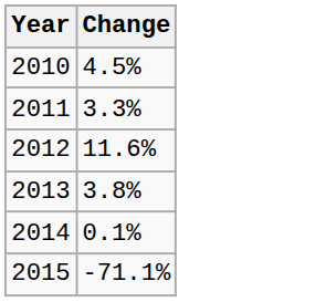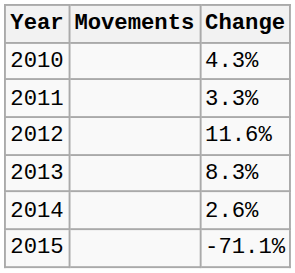 <table class="wikitable sortable" style="font-size: 90%" width= align=>
 <tr bgcolor=lightgrey>
 <th>Year</th>
+<th>Movements</th>
 <th>Change</th>
 </tr>
 <tr>
 <td>2010</td>
-<td> 4.5%</td>
+<td></td>
+<td> 4.3%</td>
 </tr>
 <tr>
 <td>2011</td>
+<td></td>
 <td> 3.3%</td>
 </tr>
 <tr>
 <td>2012</td>
+<td></td>
 <td> 11.6%</td>
 </tr>
 <tr>
 <td>2013</td>
-<td> 3.8%</td>
+<td></td>
+<td> 8.3%</td>
 </tr>
 <tr>
 <td>2014</td>
-<td> 0.1%</td>
+<td></td>
+<td> 2.6%</td>
 </tr>
 <tr>
 <td>2015</td>
+<td></td>
 <td> -71.1%</td>
 </tr>
 </table>
